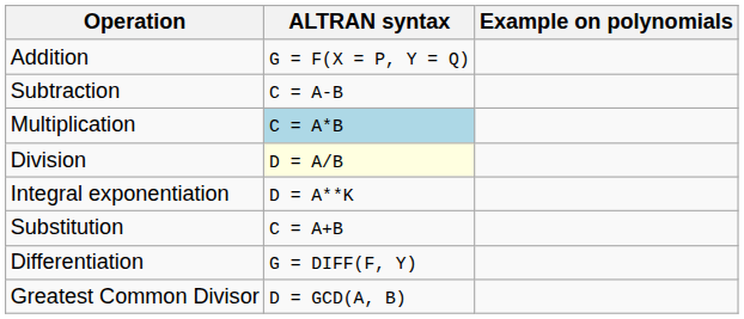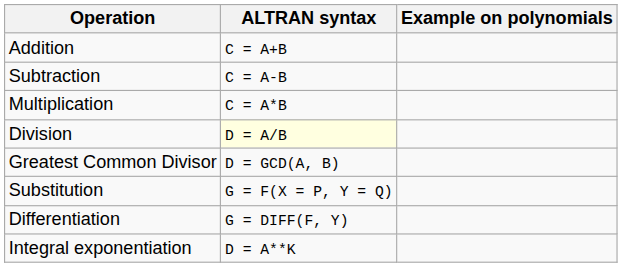 <table class="wikitable">
 <tr>
 <th>Operation</th>
 <th>ALTRAN syntax</th>
 <th>Example on polynomials</th>
 </tr>
 <tr>
 <td>Addition</td>
-<td><code>G = F(X = P, Y = Q)</code></td>
+<td><code>C = A+B</code></td>
 <td></td>
 </tr>
 <tr>
 <td>Subtraction</td>
 <td><code>C = A-B</code></td>
 <td></td>
 </tr>
 <tr>
 <td>Multiplication</td>
-<td style="background: lightblue;"><code>C = A*B</code></td>
+<td><code>C = A*B</code></td>
 <td></td>
 </tr>
 <tr>
 <td>Division</td>
 <td style="background: lightyellow;"><code>D = A/B</code></td>
 <td></td>
 </tr>
 <tr>
-<td>Integral exponentiation</td>
-<td><code>D = A**K</code></td>
+<td>Greatest Common Divisor</td>
+<td><code>D = GCD(A, B)</code></td>
 <td></td>
 </tr>
 <tr>
 <td>Substitution</td>
-<td><code>C = A+B</code></td>
+<td><code>G = F(X = P, Y = Q)</code></td>
 <td></td>
 </tr>
 <tr>
 <td>Differentiation</td>
 <td><code>G = DIFF(F, Y)</code></td>
 <td></td>
 </tr>
 <tr>
-<td>Greatest Common Divisor</td>
-<td><code>D = GCD(A, B)</code></td>
+<td>Integral exponentiation</td>
+<td><code>D = A**K</code></td>
 <td></td>
 </tr>
 </table>
